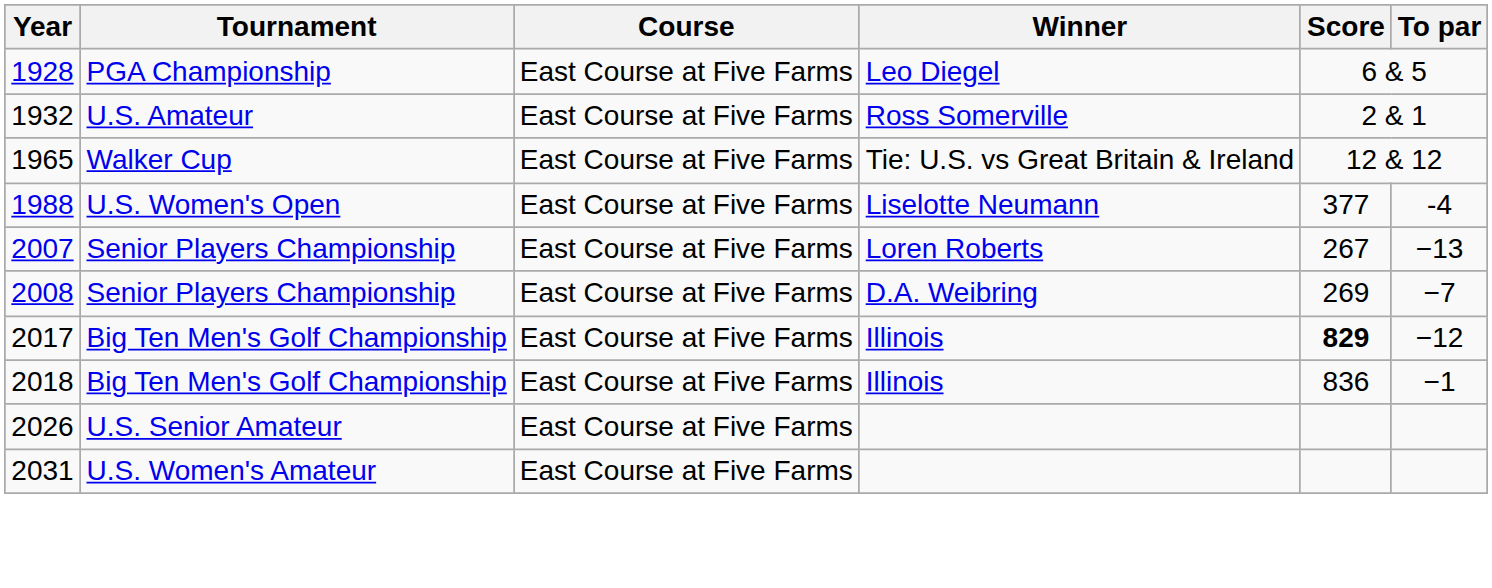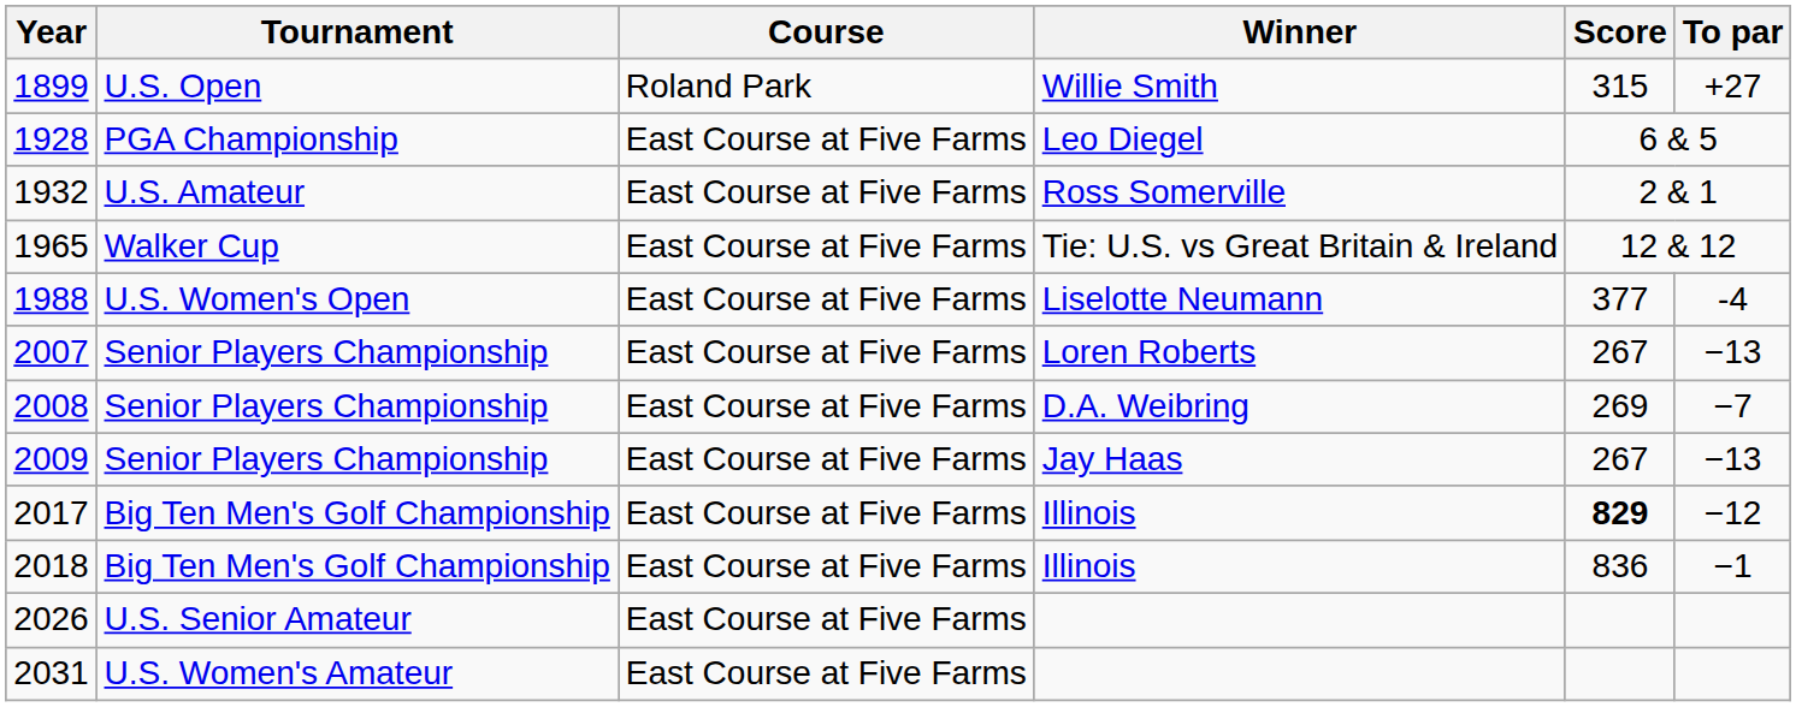 <table class="wikitable">
 <tr>
 <th>Year</th>
 <th>Tournament</th>
 <th>Course</th>
 <th>Winner</th>
 <th>Score</th>
 <th>To par</th>
+</tr>
+<tr>
+<td><a href='#'>1899</a></td>
+<td><a href='#'>U.S. Open</a></td>
+<td>Roland Park</td>
+<td> <a href='#'>Willie Smith</a></td>
+<td align=center>315</td>
+<td align=center>+27</td>
 </tr>
 <tr>
 <td><a href='#'>1928</a></td>
 <td><a href='#'>PGA Championship</a></td>
 <td>East Course at Five Farms</td>
 <td> <a href='#'>Leo Diegel</a></td>
 <td colspan=2 align=center>6 & 5</td>
 </tr>
 <tr>
 <td>1932</td>
 <td><a href='#'>U.S. Amateur</a></td>
 <td>East Course at Five Farms</td>
 <td> <a href='#'>Ross Somerville</a></td>
 <td colspan=2 align=center>2 & 1</td>
 </tr>
 <tr>
 <td>1965</td>
 <td><a href='#'>Walker Cup</a></td>
 <td>East Course at Five Farms</td>
 <td>Tie: U.S. vs Great Britain & Ireland</td>
 <td colspan=2 align=center>12 & 12</td>
 </tr>
 <tr>
 <td><a href='#'>1988</a></td>
 <td><a href='#'>U.S. Women's Open</a></td>
 <td>East Course at Five Farms</td>
 <td> <a href='#'>Liselotte Neumann</a></td>
 <td align=center>377</td>
 <td align=center>-4</td>
 </tr>
 <tr>
 <td><a href='#'>2007</a></td>
 <td><a href='#'>Senior Players Championship</a></td>
 <td>East Course at Five Farms</td>
 <td> <a href='#'>Loren Roberts</a></td>
 <td align=center>267</td>
 <td align=center>−13</td>
 </tr>
 <tr>
 <td><a href='#'>2008</a></td>
 <td><a href='#'>Senior Players Championship</a></td>
 <td>East Course at Five Farms</td>
 <td> <a href='#'>D.A. Weibring</a></td>
 <td align=center>269</td>
 <td align=center>−7</td>
 </tr>
 <tr>
+<td><a href='#'>2009</a></td>
+<td><a href='#'>Senior Players Championship</a></td>
+<td>East Course at Five Farms</td>
+<td> <a href='#'>Jay Haas</a></td>
+<td align=center>267</td>
+<td align=center>−13</td>
+</tr>
+<tr>
 <td>2017</td>
 <td><a href='#'>Big Ten Men's Golf Championship</a></td>
 <td>East Course at Five Farms</td>
 <td> <a href='#'>Illinois</a></td>
 <td align=center><strong>829</strong></td>
 <td align=center>−12</td>
 </tr>
 <tr>
 <td>2018</td>
 <td><a href='#'>Big Ten Men's Golf Championship</a></td>
 <td>East Course at Five Farms</td>
 <td> <a href='#'>Illinois</a></td>
 <td align=center>836</td>
 <td align=center>−1</td>
 </tr>
 <tr>
 <td>2026</td>
 <td><a href='#'>U.S. Senior Amateur</a></td>
 <td>East Course at Five Farms</td>
 <td></td>
 <td align=center></td>
 <td align=center></td>
 </tr>
 <tr>
 <td>2031</td>
 <td><a href='#'>U.S. Women's Amateur</a></td>
 <td>East Course at Five Farms</td>
 <td></td>
 <td align=center></td>
 <td align=center></td>
 </tr>
 </table>
